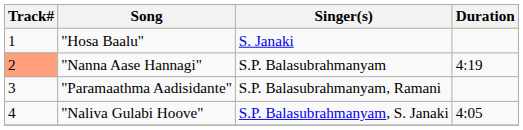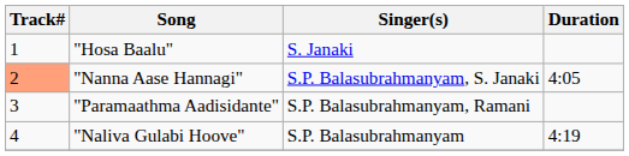 <table class="wikitable">
 <tr style="background:#ff9; text-align:center;">
 <th>Track#</th>
 <th>Song</th>
 <th>Singer(s)</th>
 <th>Duration</th>
 </tr>
 <tr>
 <td>1</td>
 <td>"Hosa Baalu"</td>
 <td><a href='#'>S. Janaki</a></td>
 <td></td>
 </tr>
 <tr>
 <td style="background: lightsalmon;">2</td>
 <td>"Nanna Aase Hannagi"</td>
-<td>S.P. Balasubrahmanyam</td>
-<td>4:19</td>
+<td><a href='#'>S.P. Balasubrahmanyam</a>, S. Janaki</td>
+<td>4:05</td>
 </tr>
 <tr>
 <td>3</td>
 <td>"Paramaathma Aadisidante"</td>
 <td>S.P. Balasubrahmanyam, Ramani</td>
 <td></td>
 </tr>
 <tr>
 <td>4</td>
 <td>"Naliva Gulabi Hoove"</td>
-<td><a href='#'>S.P. Balasubrahmanyam</a>, S. Janaki</td>
-<td>4:05</td>
+<td>S.P. Balasubrahmanyam</td>
+<td>4:19</td>
 </tr>
 <tr>
 </tr>
 </table>
